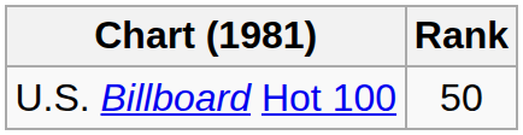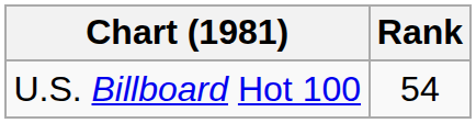 <table class="wikitable">
 <tr>
 <th>Chart (1981)</th>
 <th>Rank</th>
 </tr>
 <tr>
 <td>U.S. <em><a href='#'>Billboard</a></em> <a href='#'>Hot 100</a></td>
-<td style="text-align:center;">50</td>
+<td style="text-align:center;">54</td>
 </tr>
 <tr>
 </tr>
 </table>
